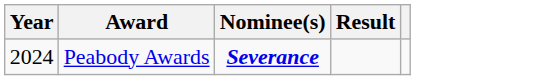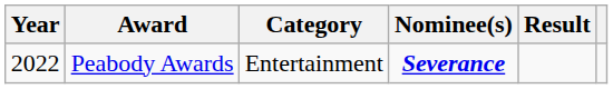 <table class="wikitable plainrowheaders sortable">
 <tr>
 <th scope="col">Year</th>
 <th scope="col">Award</th>
+<th scope="col">Category</th>
 <th scope="col">Nominee(s)</th>
 <th scope="col">Result</th>
 <th scope="col" class="unsortable"></th>
 </tr>
 <tr>
-<td>2024</td>
+<td>2022</td>
 <td><a href='#'>Peabody Awards</a></td>
+<td>Entertainment</td>
 <td style="text-align:center;"><strong><a href='#'> <em>Severance</em></a></strong></td>
 <td></td>
 <td style="text-align:center;"></td>
 </tr>
 </table>
